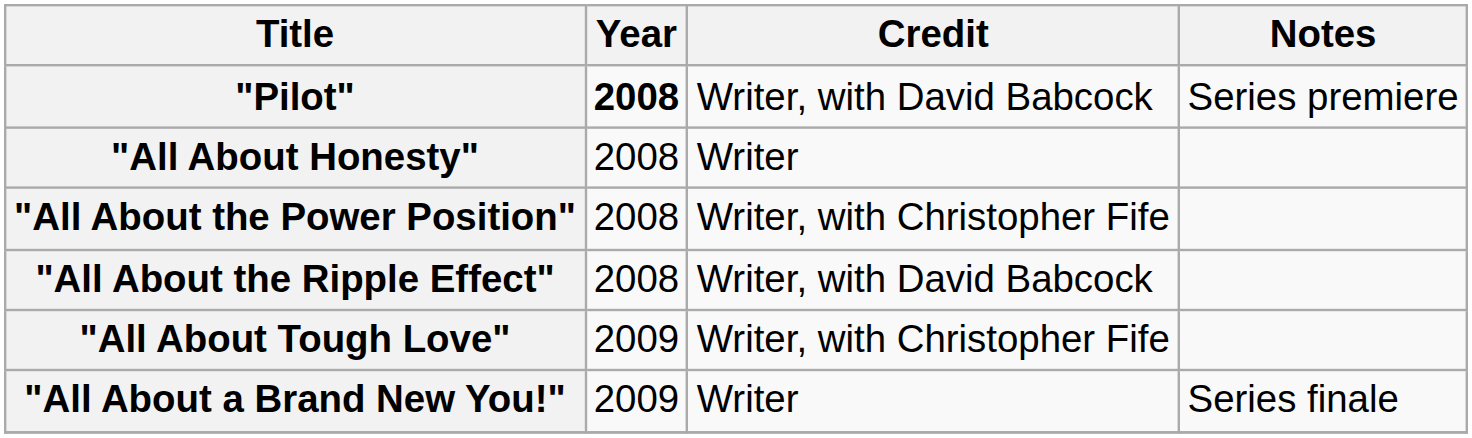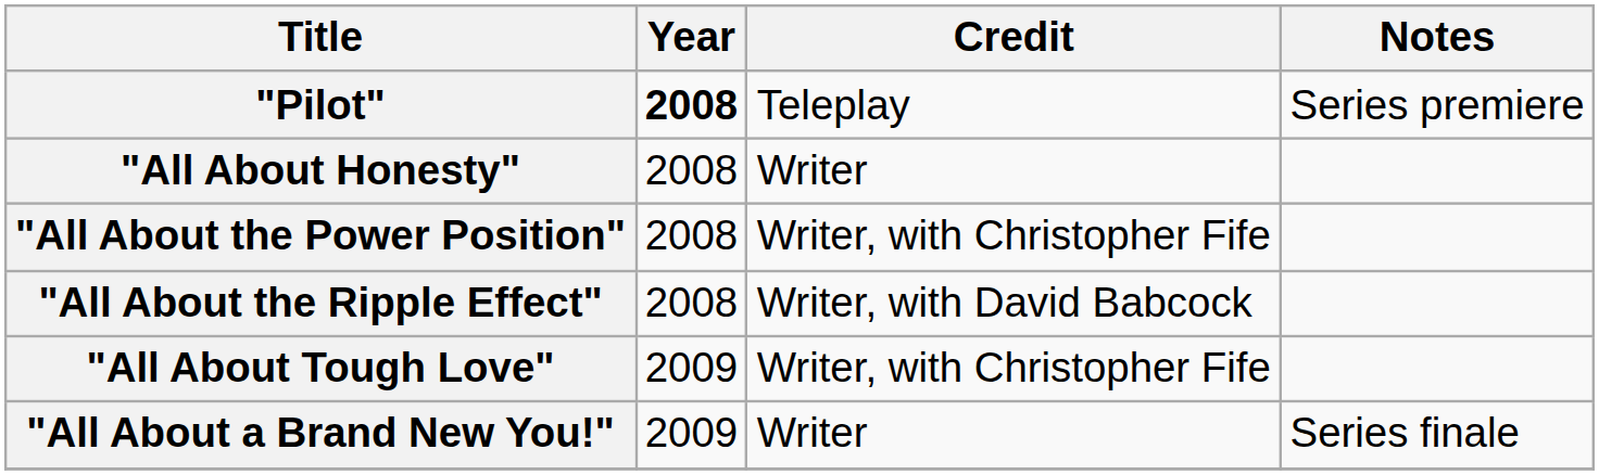 <table class="wikitable sortable plainrowheaders">
 <tr>
 <th scope="col">Title</th>
 <th scope="col">Year</th>
 <th scope="col">Credit</th>
 <th scope="col" class="unsortable">Notes</th>
 </tr>
 <tr>
 <th scope="row">"Pilot"</th>
 <td align="center"><strong>2008</strong></td>
-<td>Writer, with David Babcock</td>
+<td>Teleplay</td>
 <td>Series premiere</td>
 </tr>
 <tr>
 <th scope="row">"All About Honesty"</th>
 <td align="center">2008</td>
 <td>Writer</td>
 <td></td>
 </tr>
 <tr>
 <th scope="row">"All About the Power Position"</th>
 <td align="center">2008</td>
 <td>Writer, with Christopher Fife</td>
 <td></td>
 </tr>
 <tr>
 <th scope="row">"All About the Ripple Effect"</th>
 <td align="center">2008</td>
 <td>Writer, with David Babcock</td>
 <td></td>
 </tr>
 <tr>
 <th scope="row">"All About Tough Love"</th>
 <td align="center">2009</td>
 <td>Writer, with Christopher Fife</td>
 <td></td>
 </tr>
 <tr>
 <th scope="row">"All About a Brand New You!"</th>
 <td align="center">2009</td>
 <td>Writer</td>
 <td>Series finale</td>
 </tr>
 <tr>
 </tr>
 </table>
